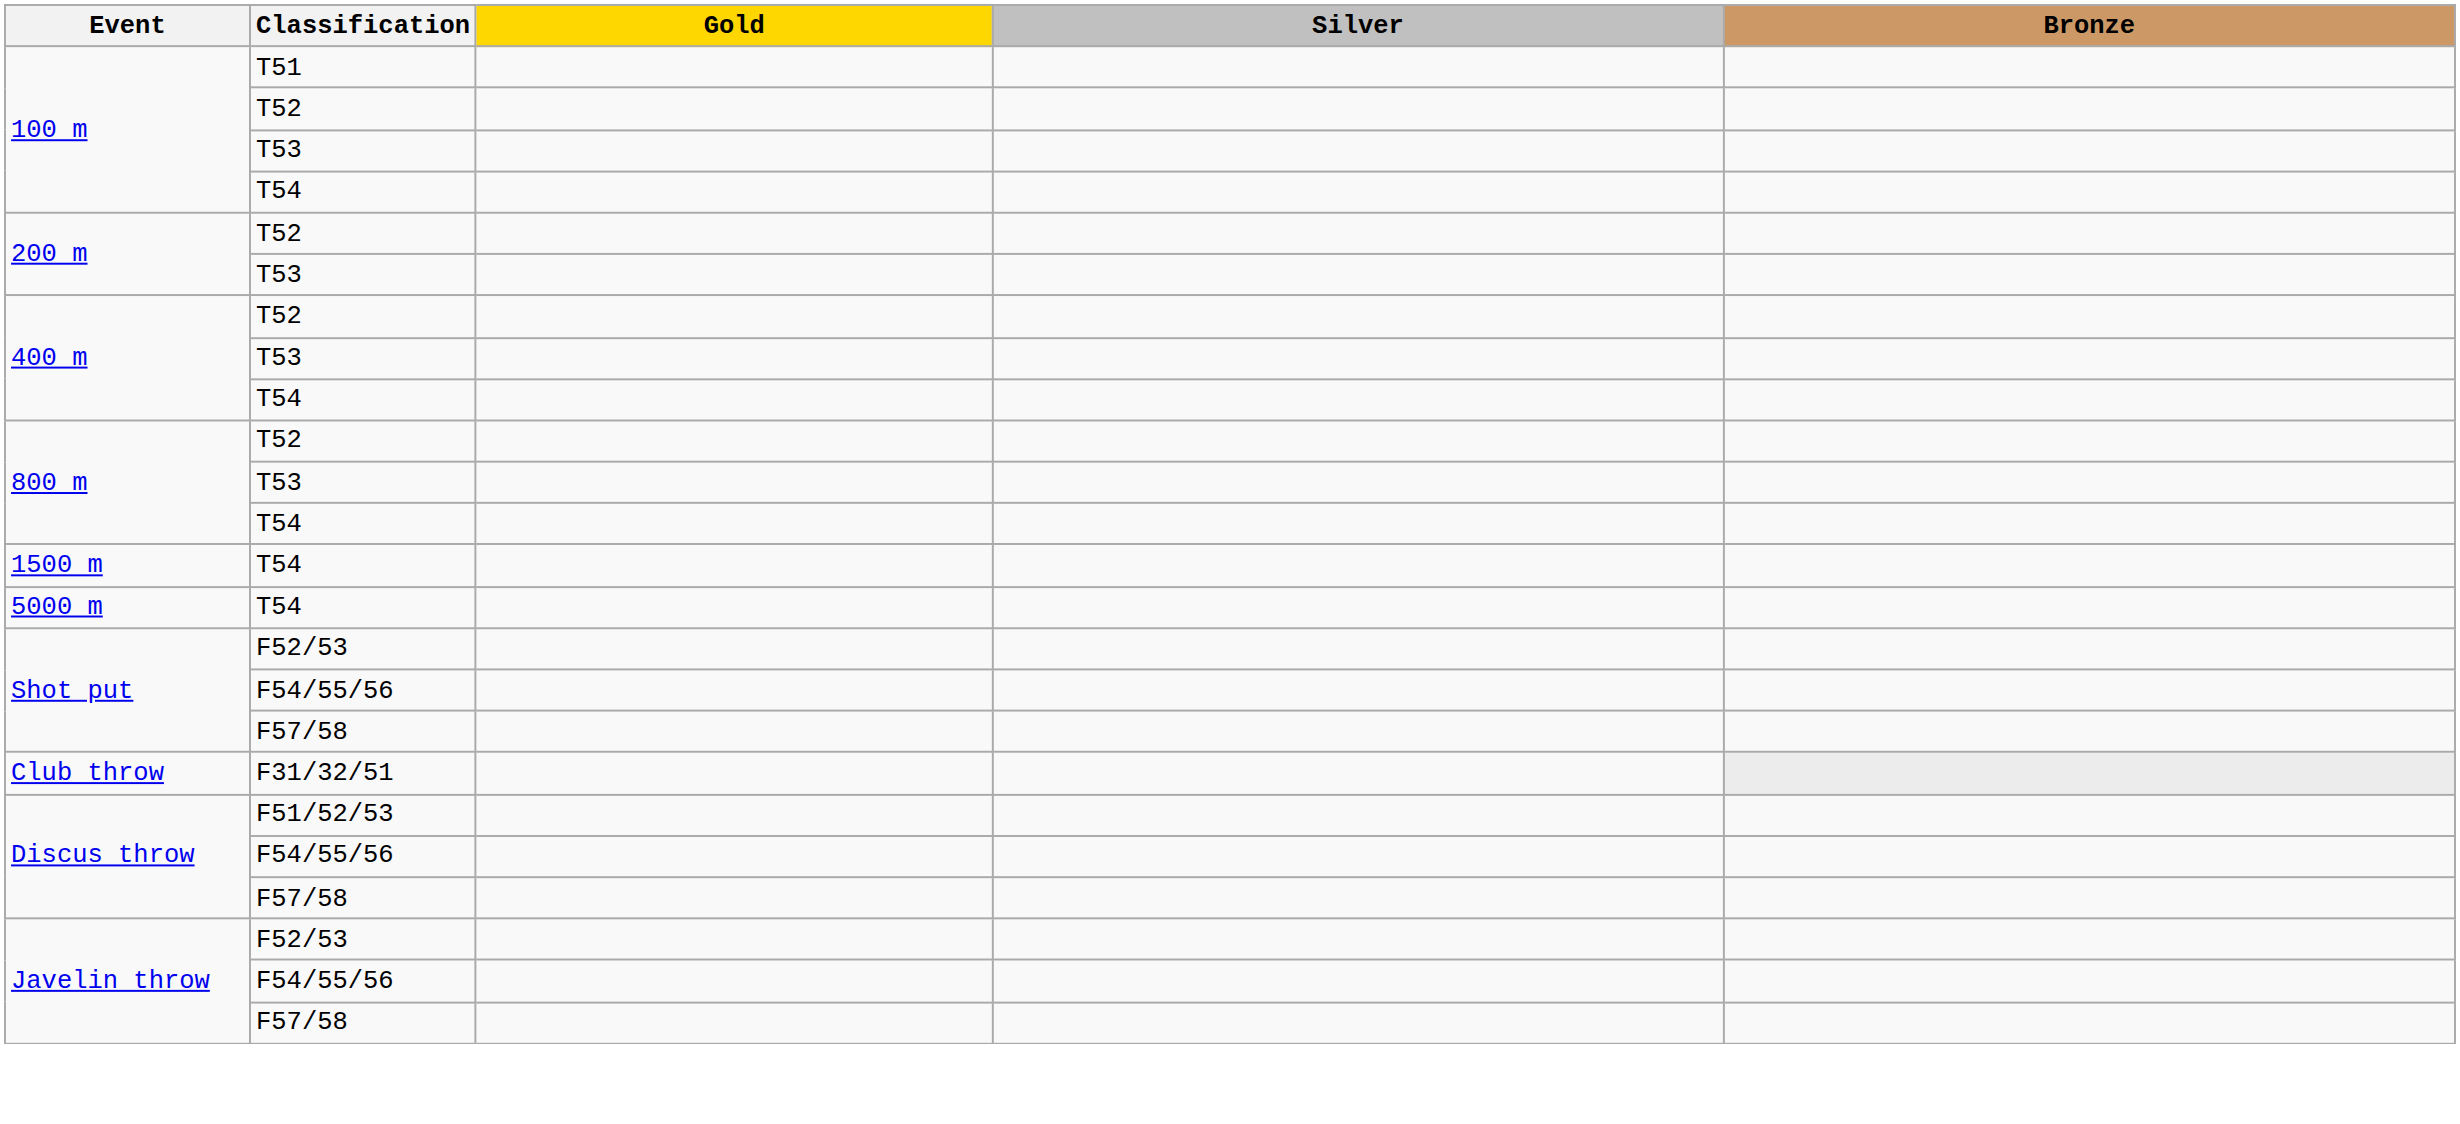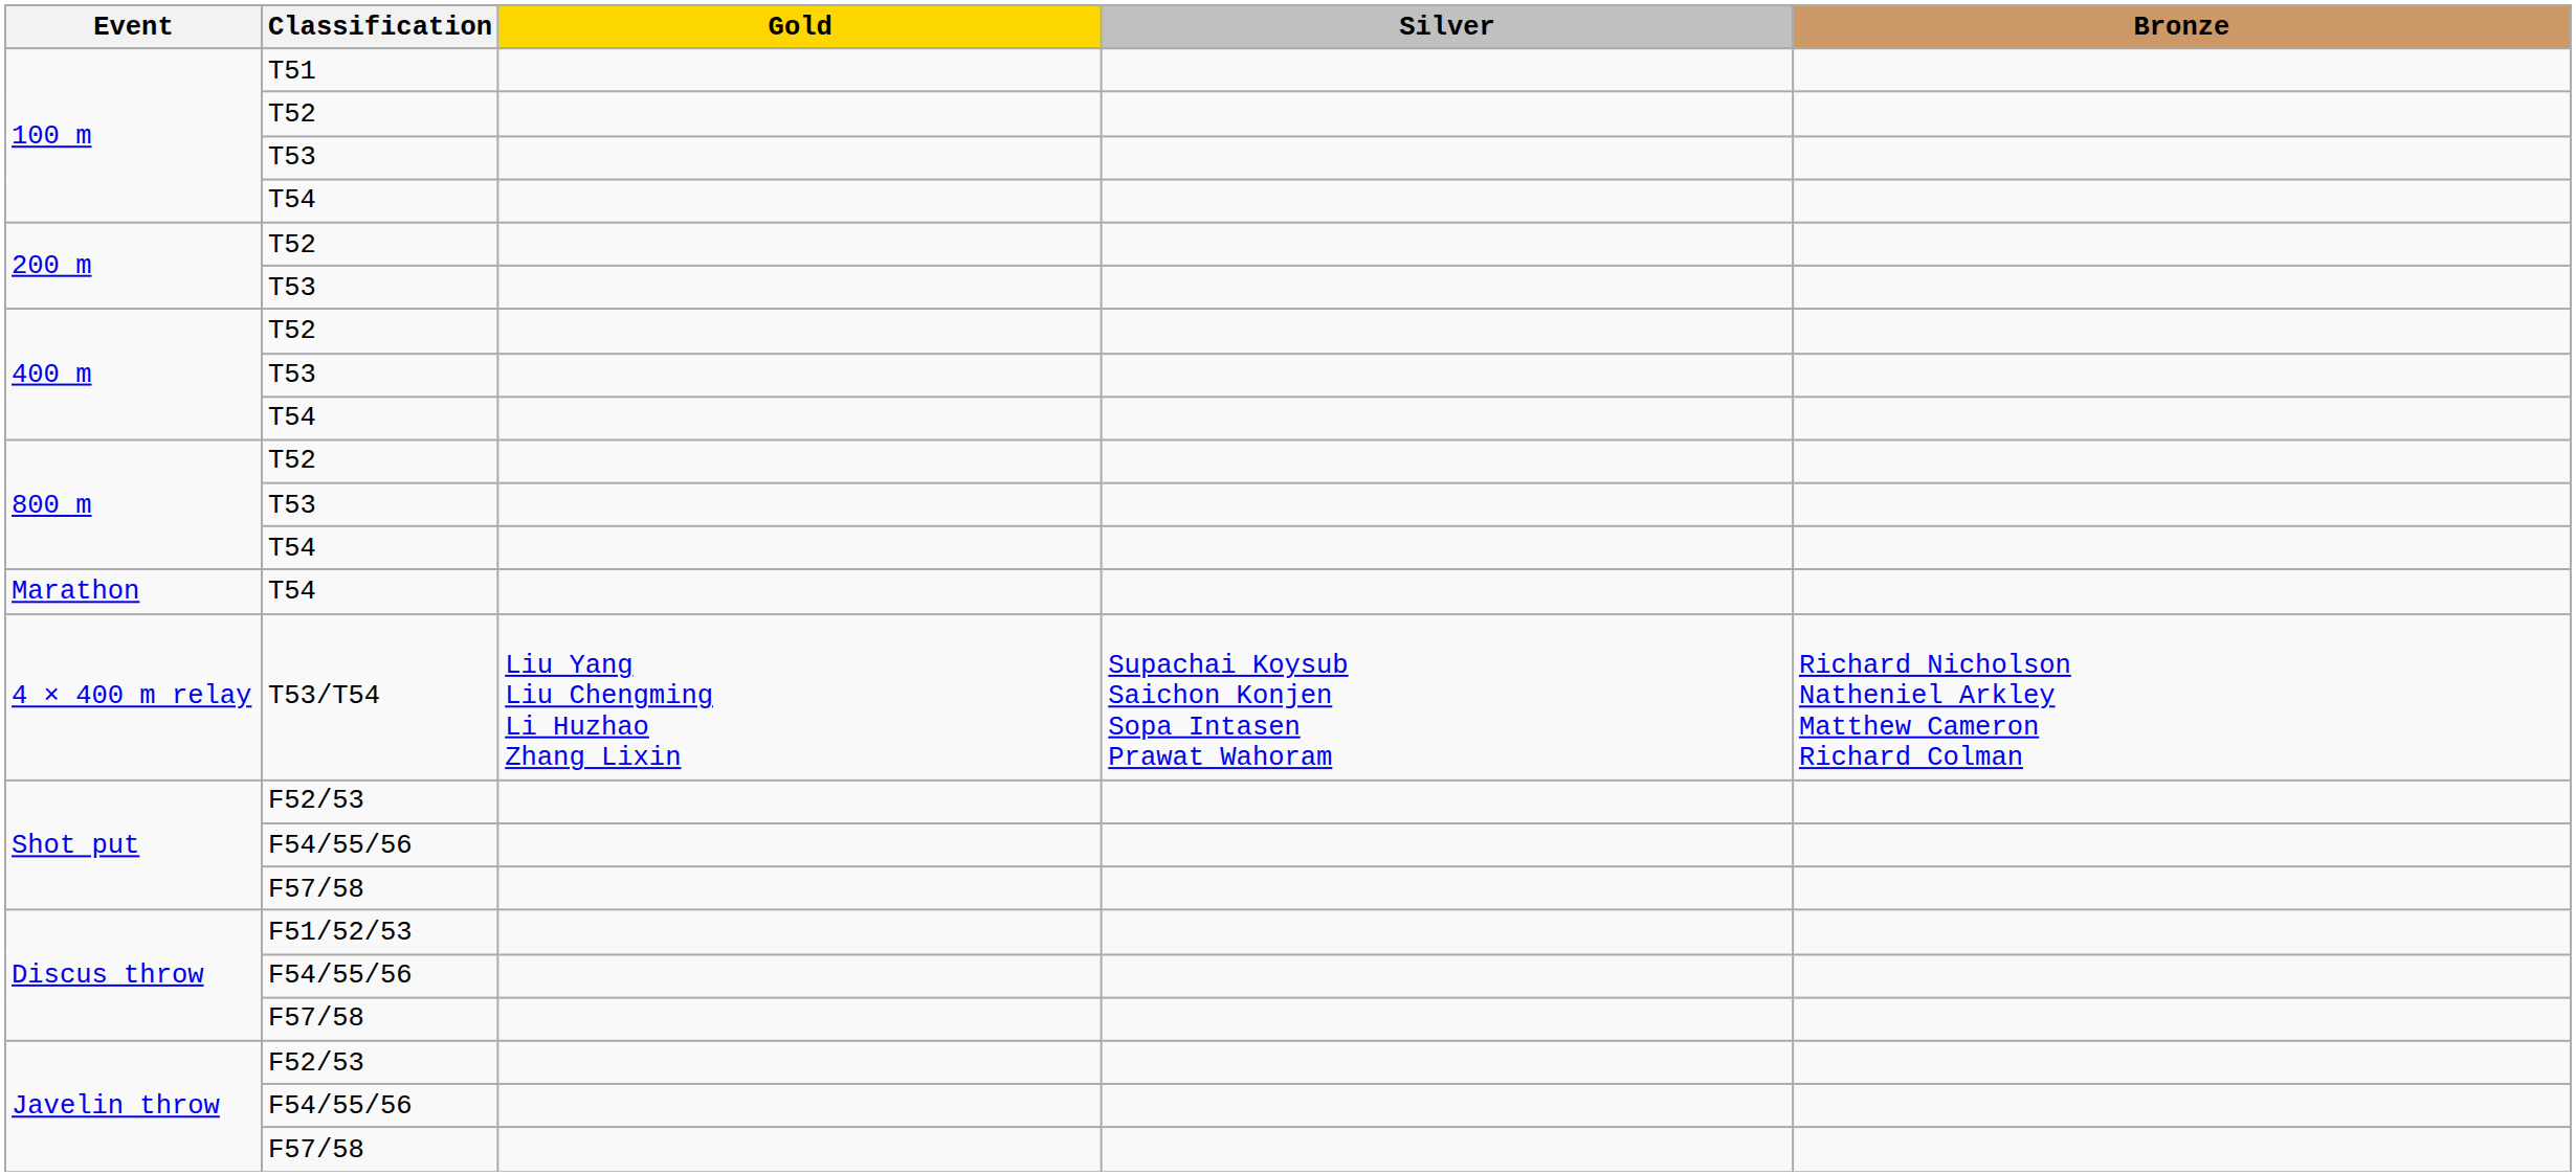 <table class=wikitable style="font-size:100%">
 <tr>
 <th rowspan="1" width="10%">Event</th>
 <th rowspan="1" width="5%">Classification</th>
 <th rowspan="1" style="background:gold;">Gold</th>
 <th colspan="1" style="background:silver;">Silver</th>
 <th colspan="1" style="background:#CC9966;">Bronze</th>
 </tr>
 <tr>
 <td rowspan="4"><a href='#'>100 m</a></td>
 <td>T51<br></td>
 <td></td>
 <td></td>
 <td></td>
 </tr>
 <tr>
 <td>T52<br></td>
 <td></td>
 <td></td>
 <td></td>
 </tr>
 <tr>
 <td>T53<br></td>
 <td></td>
 <td></td>
 <td></td>
 </tr>
 <tr>
 <td>T54<br></td>
 <td></td>
 <td></td>
 <td></td>
 </tr>
 <tr>
 <td rowspan="2"><a href='#'>200 m</a></td>
 <td>T52<br></td>
 <td></td>
 <td></td>
 <td></td>
 </tr>
 <tr>
 <td>T53<br></td>
 <td></td>
 <td></td>
 <td></td>
 </tr>
 <tr>
 <td rowspan="3"><a href='#'>400 m</a></td>
 <td>T52<br></td>
 <td></td>
 <td></td>
 <td></td>
 </tr>
 <tr>
 <td>T53<br></td>
 <td></td>
 <td></td>
 <td></td>
 </tr>
 <tr>
 <td>T54<br></td>
 <td></td>
 <td></td>
 <td></td>
 </tr>
 <tr>
 <td rowspan="3"><a href='#'>800 m</a></td>
 <td>T52<br></td>
 <td></td>
 <td></td>
 <td></td>
 </tr>
 <tr>
 <td>T53<br></td>
 <td></td>
 <td></td>
 <td></td>
 </tr>
 <tr>
 <td>T54<br></td>
 <td></td>
 <td></td>
 <td></td>
 </tr>
 <tr>
-<td><a href='#'>1500 m</a></td>
+<td><a href='#'>Marathon</a></td>
 <td>T54<br></td>
 <td></td>
 <td></td>
 <td></td>
 </tr>
 <tr>
-<td><a href='#'>5000 m</a></td>
-<td>T54<br></td>
-<td></td>
-<td></td>
-<td></td>
+<td><a href='#'>4 × 400 m relay</a></td>
+<td>T53/T54<br></td>
+<td><br><a href='#'>Liu Yang</a><br><a href='#'>Liu Chengming</a><br><a href='#'>Li Huzhao</a><br><a href='#'>Zhang Lixin</a></td>
+<td><br><a href='#'>Supachai Koysub</a><br><a href='#'>Saichon Konjen</a><br><a href='#'>Sopa Intasen</a><br><a href='#'>Prawat Wahoram</a></td>
+<td><br><a href='#'>Richard Nicholson</a><br><a href='#'>Natheniel Arkley</a><br><a href='#'>Matthew Cameron</a><br><a href='#'>Richard Colman</a></td>
 </tr>
 <tr>
 <td rowspan="3"><a href='#'>Shot put</a></td>
 <td>F52/53<br></td>
 <td></td>
 <td></td>
 <td></td>
 </tr>
 <tr>
 <td>F54/55/56<br></td>
 <td></td>
 <td></td>
 <td></td>
 </tr>
 <tr>
 <td>F57/58<br></td>
 <td></td>
 <td></td>
 <td></td>
-</tr>
-<tr>
-<td><a href='#'>Club throw</a></td>
-<td>F31/32/51<br></td>
-<td></td>
-<td></td>
-<td style="background:#ececec;"></td>
 </tr>
 <tr>
 <td rowspan="3"><a href='#'>Discus throw</a></td>
 <td>F51/52/53<br></td>
 <td></td>
 <td></td>
 <td></td>
 </tr>
 <tr>
 <td>F54/55/56<br></td>
 <td></td>
 <td></td>
 <td></td>
 </tr>
 <tr>
 <td>F57/58<br></td>
 <td></td>
 <td></td>
 <td></td>
 </tr>
 <tr>
 <td rowspan="3"><a href='#'>Javelin throw</a></td>
 <td>F52/53<br></td>
 <td></td>
 <td></td>
 <td></td>
 </tr>
 <tr>
 <td>F54/55/56<br></td>
 <td></td>
 <td></td>
 <td></td>
 </tr>
 <tr>
 <td>F57/58<br></td>
 <td></td>
 <td></td>
 <td></td>
 </tr>
 </table>
